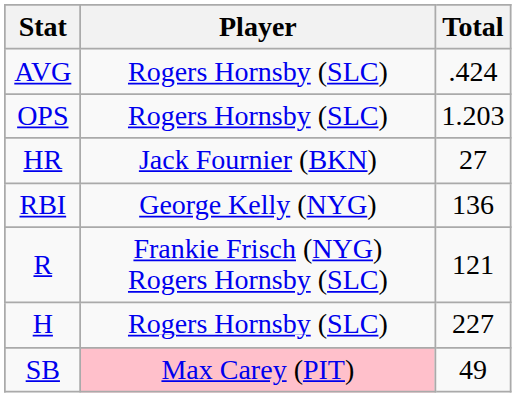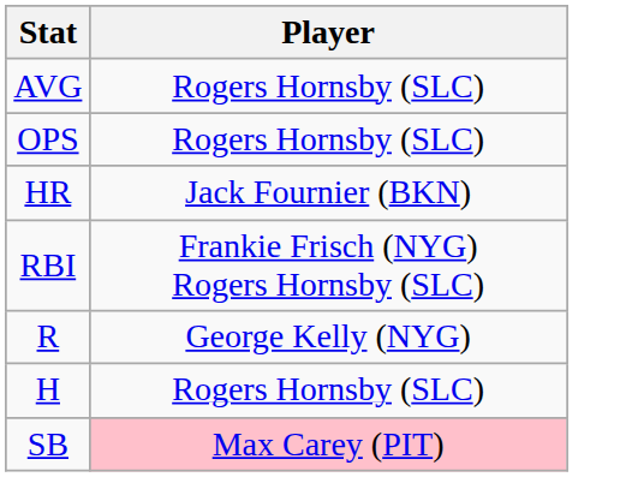 <table class="wikitable" style="text-align:center;">
 <tr>
 <th style="width:15%;">Stat</th>
 <th>Player</th>
-<th style="width:15%;">Total</th>
 </tr>
 <tr>
 <td><a href='#'>AVG</a></td>
 <td><a href='#'>Rogers Hornsby</a> (<a href='#'>SLC</a>)</td>
-<td>.424</td>
 </tr>
 <tr>
 <td><a href='#'>OPS</a></td>
 <td><a href='#'>Rogers Hornsby</a> (<a href='#'>SLC</a>)</td>
-<td>1.203</td>
 </tr>
 <tr>
 <td><a href='#'>HR</a></td>
 <td><a href='#'>Jack Fournier</a> (<a href='#'>BKN</a>)</td>
-<td>27</td>
 </tr>
 <tr>
 <td><a href='#'>RBI</a></td>
-<td><a href='#'>George Kelly</a> (<a href='#'>NYG</a>)</td>
-<td>136</td>
+<td><a href='#'>Frankie Frisch</a> (<a href='#'>NYG</a>)<br><a href='#'>Rogers Hornsby</a> (<a href='#'>SLC</a>)</td>
 </tr>
 <tr>
 <td><a href='#'>R</a></td>
-<td><a href='#'>Frankie Frisch</a> (<a href='#'>NYG</a>)<br><a href='#'>Rogers Hornsby</a> (<a href='#'>SLC</a>)</td>
-<td>121</td>
+<td><a href='#'>George Kelly</a> (<a href='#'>NYG</a>)</td>
 </tr>
 <tr>
 <td><a href='#'>H</a></td>
 <td><a href='#'>Rogers Hornsby</a> (<a href='#'>SLC</a>)</td>
-<td>227</td>
 </tr>
 <tr>
 <td><a href='#'>SB</a></td>
 <td style="background: pink;"><a href='#'>Max Carey</a> (<a href='#'>PIT</a>)</td>
-<td>49</td>
 </tr>
 </table>
